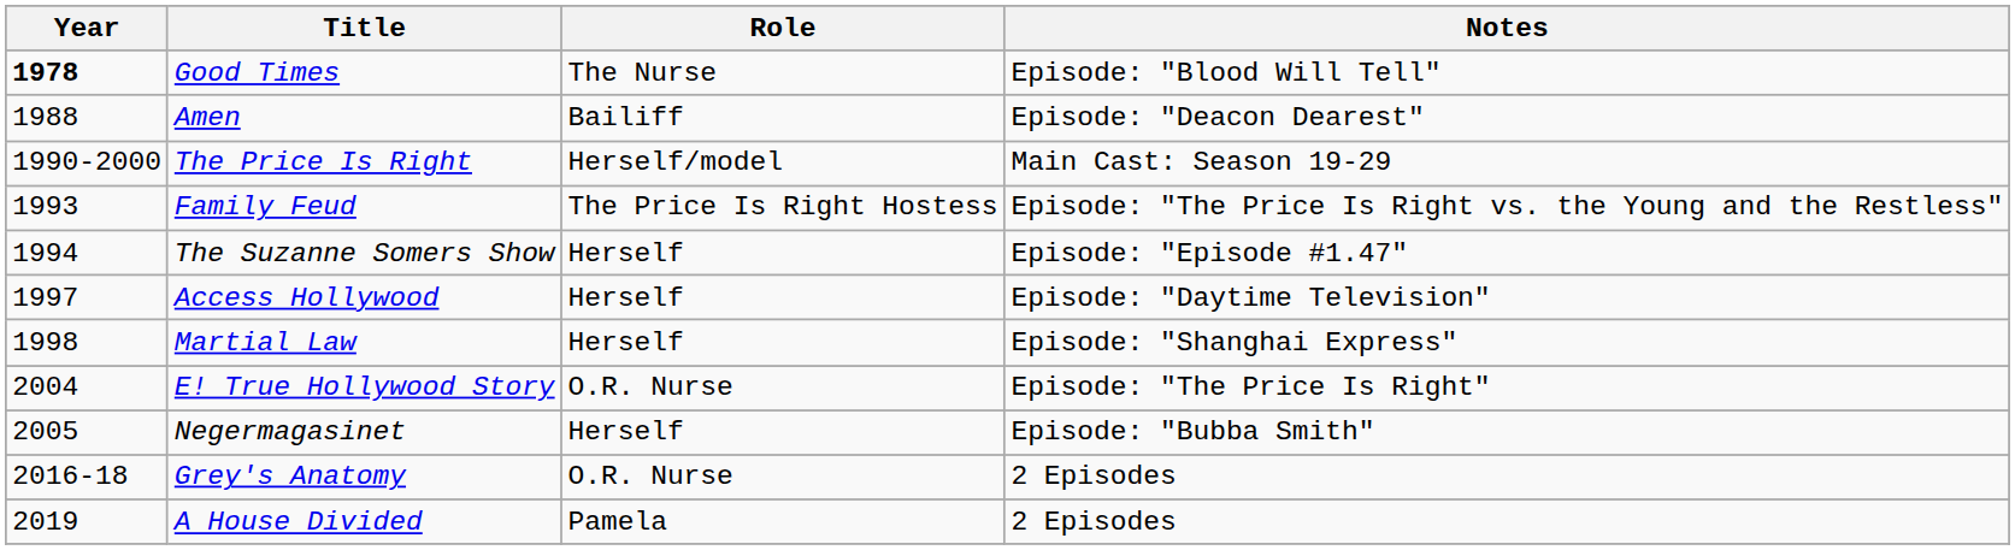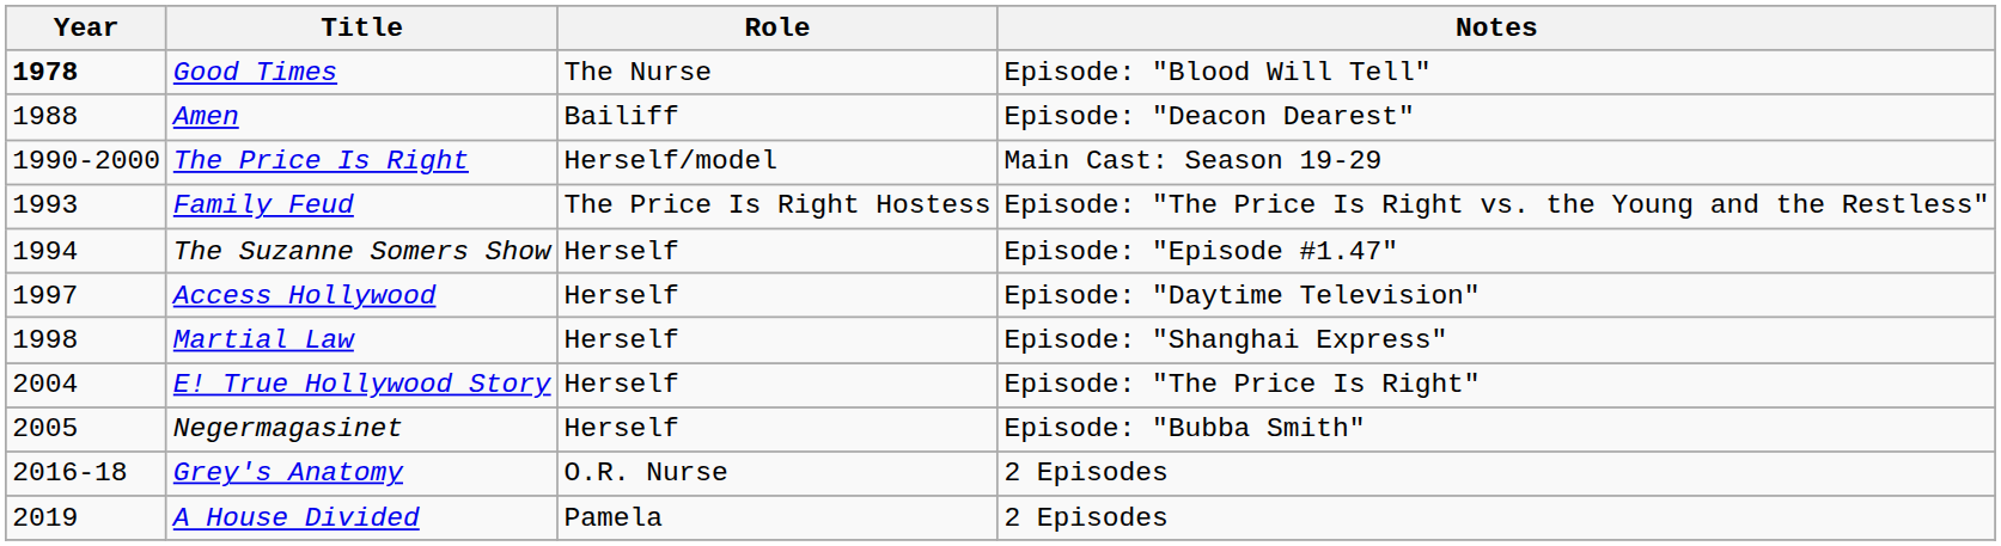 <table class="wikitable sortable">
 <tr>
 <th>Year</th>
 <th>Title</th>
 <th>Role</th>
 <th class="unsortable">Notes</th>
 </tr>
 <tr>
 <td><strong>1978</strong></td>
 <td><em><a href='#'>Good Times</a></em></td>
 <td>The Nurse</td>
 <td>Episode: "Blood Will Tell"</td>
 </tr>
 <tr>
 <td>1988</td>
 <td><em><a href='#'>Amen</a></em></td>
 <td>Bailiff</td>
 <td>Episode: "Deacon Dearest"</td>
 </tr>
 <tr>
 <td>1990-2000</td>
 <td><em><a href='#'>The Price Is Right</a></em></td>
 <td>Herself/model</td>
 <td>Main Cast: Season 19-29</td>
 </tr>
 <tr>
 <td>1993</td>
 <td><em><a href='#'>Family Feud</a></em></td>
 <td>The Price Is Right Hostess</td>
 <td>Episode: "The Price Is Right vs. the Young and the Restless"</td>
 </tr>
 <tr>
 <td>1994</td>
 <td><em>The Suzanne Somers Show</em></td>
 <td>Herself</td>
 <td>Episode: "Episode #1.47"</td>
 </tr>
 <tr>
 <td>1997</td>
 <td><em><a href='#'>Access Hollywood</a></em></td>
 <td>Herself</td>
 <td>Episode: "Daytime Television"</td>
 </tr>
 <tr>
 <td>1998</td>
 <td><em><a href='#'>Martial Law</a></em></td>
 <td>Herself</td>
 <td>Episode: "Shanghai Express"</td>
 </tr>
 <tr>
 <td>2004</td>
 <td><em><a href='#'>E! True Hollywood Story</a></em></td>
-<td>O.R. Nurse</td>
+<td>Herself</td>
 <td>Episode: "The Price Is Right"</td>
 </tr>
 <tr>
 <td>2005</td>
 <td><em>Negermagasinet</em></td>
 <td>Herself</td>
 <td>Episode: "Bubba Smith"</td>
 </tr>
 <tr>
 <td>2016-18</td>
 <td><em><a href='#'>Grey's Anatomy</a></em></td>
 <td>O.R. Nurse</td>
 <td>2 Episodes</td>
 </tr>
 <tr>
 <td>2019</td>
 <td><em><a href='#'>A House Divided</a></em></td>
 <td>Pamela</td>
 <td>2 Episodes</td>
 </tr>
 </table>
